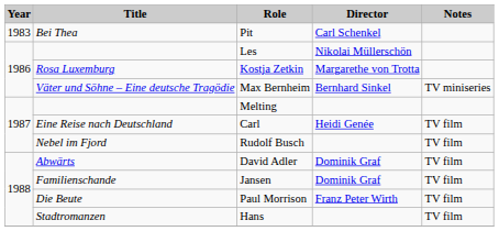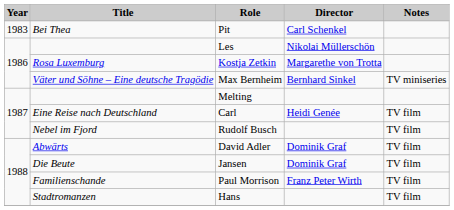 <table class="wikitable">
 <tr>
 <th style="background: #CCCCCC;">Year</th>
 <th style="background: #CCCCCC;">Title</th>
 <th style="background: #CCCCCC;">Role</th>
 <th style="background: #CCCCCC;">Director</th>
 <th style="background: #CCCCCC;">Notes</th>
 </tr>
 <tr>
 <td>1983</td>
 <td><em>Bei Thea</em></td>
 <td>Pit</td>
 <td><a href='#'>Carl Schenkel</a></td>
 <td></td>
 </tr>
 <tr>
 <td rowspan=3>1986</td>
 <td><em></em></td>
 <td>Les</td>
 <td><a href='#'>Nikolai Müllerschön</a></td>
 <td></td>
 </tr>
 <tr>
 <td><em><a href='#'>Rosa Luxemburg</a></em></td>
 <td><a href='#'>Kostja Zetkin</a></td>
 <td><a href='#'>Margarethe von Trotta</a></td>
 <td></td>
 </tr>
 <tr>
 <td><em><a href='#'>Väter und Söhne – Eine deutsche Tragödie</a></em></td>
 <td>Max Bernheim</td>
 <td><a href='#'>Bernhard Sinkel</a></td>
 <td>TV miniseries</td>
 </tr>
 <tr>
 <td rowspan=3>1987</td>
 <td><em></em></td>
 <td>Melting</td>
 <td></td>
 <td></td>
 </tr>
 <tr>
 <td><em>Eine Reise nach Deutschland</em></td>
 <td>Carl</td>
 <td><a href='#'>Heidi Genée</a></td>
 <td>TV film</td>
 </tr>
 <tr>
 <td><em>Nebel im Fjord</em></td>
 <td>Rudolf Busch</td>
 <td></td>
 <td>TV film</td>
 </tr>
 <tr>
 <td rowspan=4>1988</td>
 <td><em><a href='#'>Abwärts</a></em></td>
 <td>David Adler</td>
 <td><a href='#'>Dominik Graf</a></td>
 <td>TV film</td>
 </tr>
 <tr>
-<td><em>Familienschande</em></td>
+<td><em>Die Beute</em></td>
 <td>Jansen</td>
 <td><a href='#'>Dominik Graf</a></td>
 <td>TV film</td>
 </tr>
 <tr>
-<td><em>Die Beute</em></td>
+<td><em>Familienschande</em></td>
 <td>Paul Morrison</td>
 <td><a href='#'>Franz Peter Wirth</a></td>
 <td>TV film</td>
 </tr>
 <tr>
 <td><em>Stadtromanzen</em></td>
 <td>Hans</td>
 <td></td>
 <td>TV film</td>
 </tr>
 <tr>
 </tr>
 </table>
